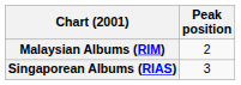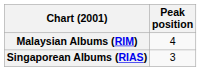 <table class="wikitable plainrowheaders sortable">
 <tr>
 <th scope="col">Chart (2001)</th>
 <th scope="col">Peak<br>position</th>
 </tr>
 <tr>
 <th scope="row">Malaysian Albums (<a href='#'>RIM</a>)</th>
-<td align="center">2</td>
+<td align="center">4</td>
 </tr>
 <tr>
 <th scope="row">Singaporean Albums (<a href='#'>RIAS</a>)</th>
 <td align="center">3</td>
 </tr>
 </table>
